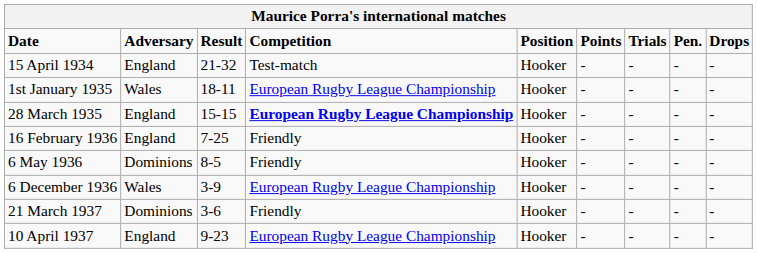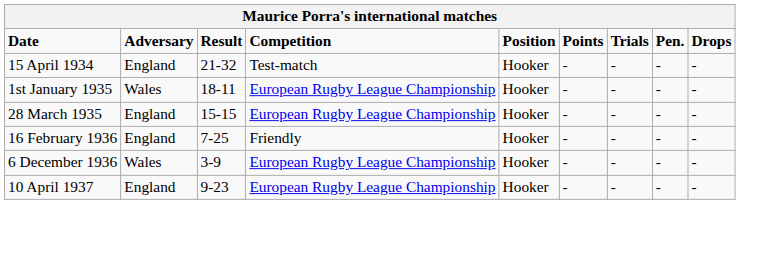 <table class="wikitable sortable">
 <tr>
 <th colspan="9">Maurice Porra's international matches</th>
 </tr>
 <tr>
 <td><strong>Date</strong></td>
 <td><strong>Adversary</strong></td>
 <td><strong>Result</strong></td>
 <td><strong>Competition</strong></td>
 <td><strong>Position</strong></td>
 <td><strong>Points</strong></td>
 <td><strong>Trials</strong></td>
 <td><strong>Pen.</strong></td>
 <td><strong>Drops</strong></td>
 </tr>
 <tr>
 <td>15 April 1934</td>
 <td>England</td>
 <td>21-32</td>
 <td>Test-match</td>
 <td>Hooker</td>
 <td>-</td>
 <td>-</td>
 <td>-</td>
 <td>-</td>
 </tr>
 <tr>
 <td>1st January 1935</td>
 <td>Wales</td>
 <td>18-11</td>
 <td><a href='#'>European Rugby League Championship</a></td>
 <td>Hooker</td>
 <td>-</td>
 <td>-</td>
 <td>-</td>
 <td>-</td>
 </tr>
 <tr>
 <td>28 March 1935</td>
 <td>England</td>
 <td>15-15</td>
-<td><strong><a href='#'>European Rugby League Championship</a></strong></td>
+<td><a href='#'>European Rugby League Championship</a></td>
 <td>Hooker</td>
 <td>-</td>
 <td>-</td>
 <td>-</td>
 <td>-</td>
 </tr>
 <tr>
 <td>16 February 1936</td>
 <td>England</td>
 <td>7-25</td>
-<td>Friendly</td>
-<td>Hooker</td>
-<td>-</td>
-<td>-</td>
-<td>-</td>
-<td>-</td>
-</tr>
-<tr>
-<td>6 May 1936</td>
-<td>Dominions</td>
-<td>8-5</td>
 <td>Friendly</td>
 <td>Hooker</td>
 <td>-</td>
 <td>-</td>
 <td>-</td>
 <td>-</td>
 </tr>
 <tr>
 <td>6 December 1936</td>
 <td>Wales</td>
 <td>3-9</td>
 <td><a href='#'>European Rugby League Championship</a></td>
 <td>Hooker</td>
 <td>-</td>
 <td>-</td>
 <td>-</td>
 <td>-</td>
 </tr>
 <tr>
-<td>21 March 1937</td>
-<td>Dominions</td>
-<td>3-6</td>
-<td>Friendly</td>
-<td>Hooker</td>
-<td>-</td>
-<td>-</td>
-<td>-</td>
-<td>-</td>
-</tr>
-<tr>
 <td>10 April 1937</td>
 <td>England</td>
 <td>9-23</td>
 <td><a href='#'>European Rugby League Championship</a></td>
 <td>Hooker</td>
 <td>-</td>
 <td>-</td>
 <td>-</td>
 <td>-</td>
 </tr>
 </table>
